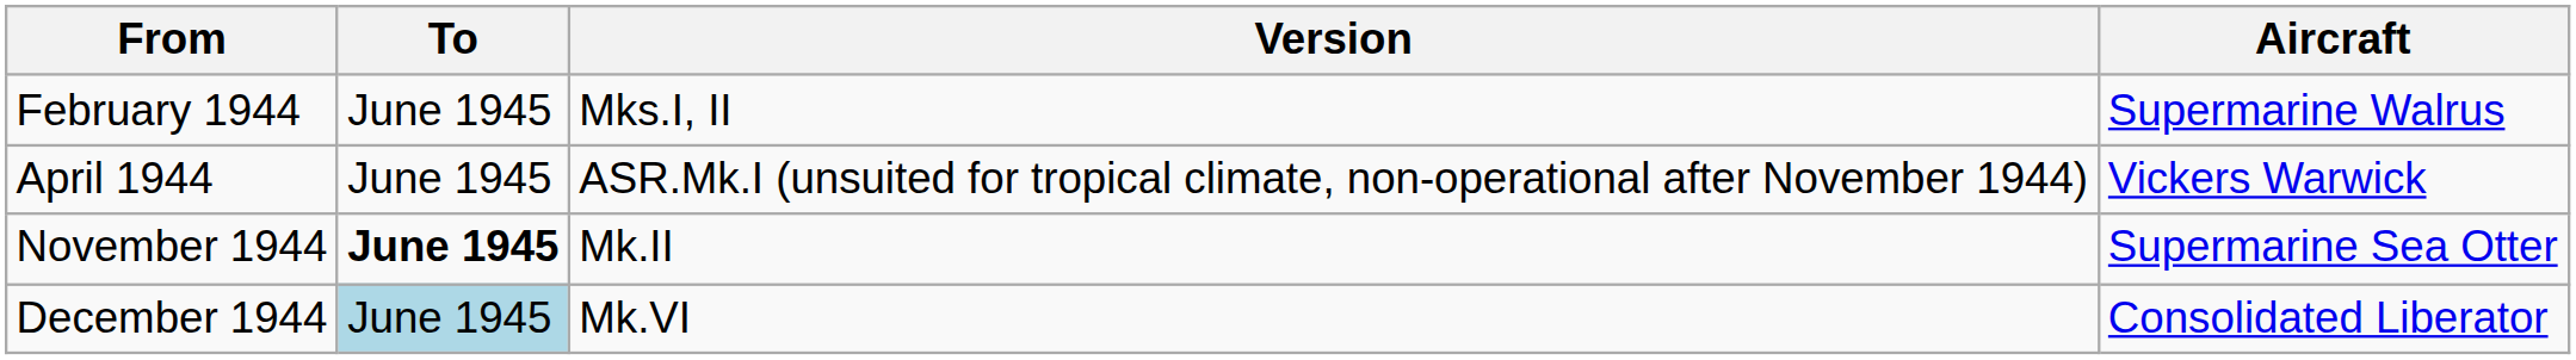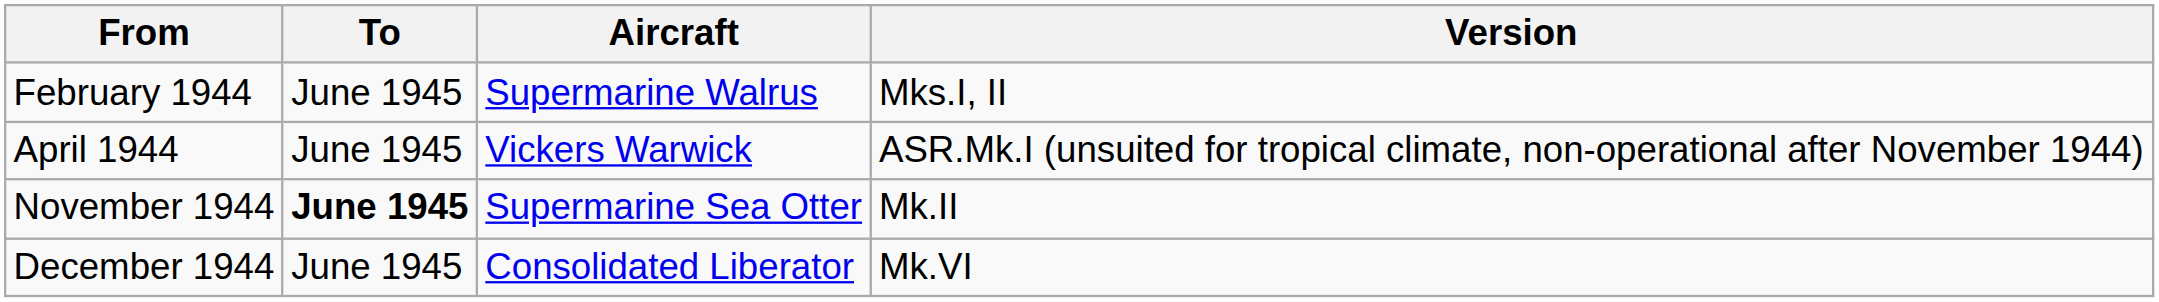 <table class="wikitable">
 <tr>
 <th>From</th>
 <th>To</th>
+<th>Aircraft</th>
 <th>Version</th>
-<th>Aircraft</th>
 </tr>
 <tr>
 <td>February 1944</td>
 <td>June 1945</td>
+<td><a href='#'>Supermarine Walrus</a></td>
 <td>Mks.I, II</td>
-<td><a href='#'>Supermarine Walrus</a></td>
 </tr>
 <tr>
 <td>April 1944</td>
 <td>June 1945</td>
+<td><a href='#'>Vickers Warwick</a></td>
 <td>ASR.Mk.I (unsuited for tropical climate, non-operational after November 1944)</td>
-<td><a href='#'>Vickers Warwick</a></td>
 </tr>
 <tr>
 <td>November 1944</td>
 <td><strong>June 1945</strong></td>
+<td><a href='#'>Supermarine Sea Otter</a></td>
 <td>Mk.II</td>
-<td><a href='#'>Supermarine Sea Otter</a></td>
 </tr>
 <tr>
 <td>December 1944</td>
-<td style="background: lightblue;">June 1945</td>
+<td>June 1945</td>
+<td><a href='#'>Consolidated Liberator</a></td>
 <td>Mk.VI</td>
-<td><a href='#'>Consolidated Liberator</a></td>
 </tr>
 </table>
